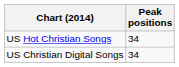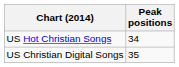 <table class="wikitable sortable plainrowheaders">
 <tr>
 <th scope="col">Chart (2014)</th>
 <th scope="col">Peak<br>positions</th>
 </tr>
 <tr>
 <td>US <a href='#'>Hot Christian Songs</a></td>
 <td>34</td>
 </tr>
 <tr>
 <td>US Christian Digital Songs</td>
-<td>34</td>
+<td>35</td>
 </tr>
 </table>
